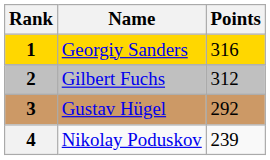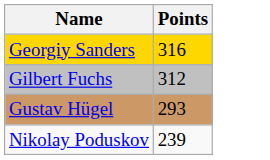 <table class="wikitable">
 <tr>
-<th>Rank</th>
 <th>Name</th>
 <th>Points</th>
 </tr>
 <tr bgcolor=gold>
-<td align=center><strong>1</strong></td>
 <td> <a href='#'>Georgiy Sanders</a></td>
 <td>316</td>
 </tr>
 <tr bgcolor=silver>
-<td align=center><strong>2</strong></td>
 <td> <a href='#'>Gilbert Fuchs</a></td>
 <td>312</td>
 </tr>
 <tr bgcolor=cc9966>
-<td align=center><strong>3</strong></td>
 <td> <a href='#'>Gustav Hügel</a></td>
-<td>292</td>
+<td>293</td>
 </tr>
 <tr>
-<th>4</th>
 <td> <a href='#'>Nikolay Poduskov</a></td>
 <td>239</td>
 </tr>
 </table>
